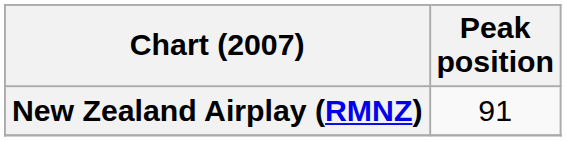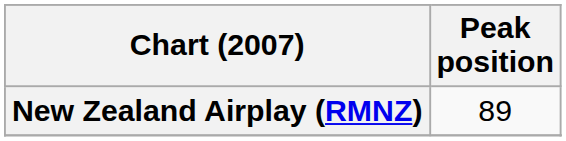 <table class="wikitable sortable plainrowheaders">
 <tr>
 <th scope="col">Chart (2007)</th>
 <th scope="col">Peak<br>position</th>
 </tr>
 <tr>
 <th scope="row">New Zealand Airplay (<a href='#'>RMNZ</a>)</th>
-<td style="text-align:center;">91</td>
+<td style="text-align:center;">89</td>
 </tr>
 <tr>
 </tr>
 <tr>
 </tr>
 </table>
